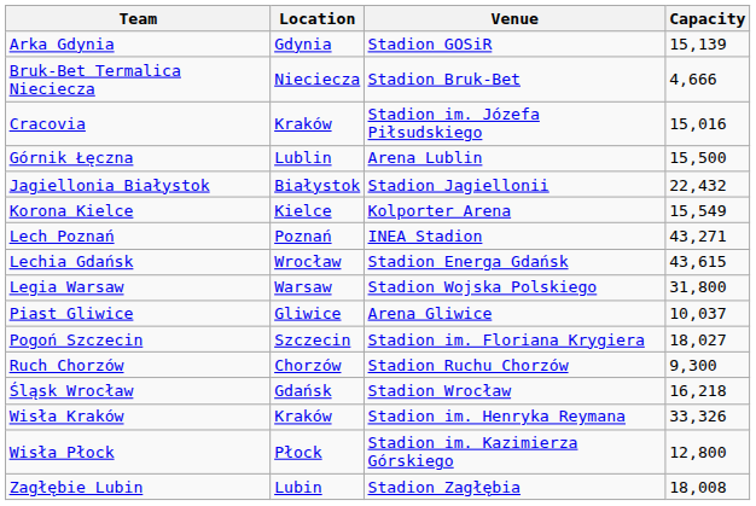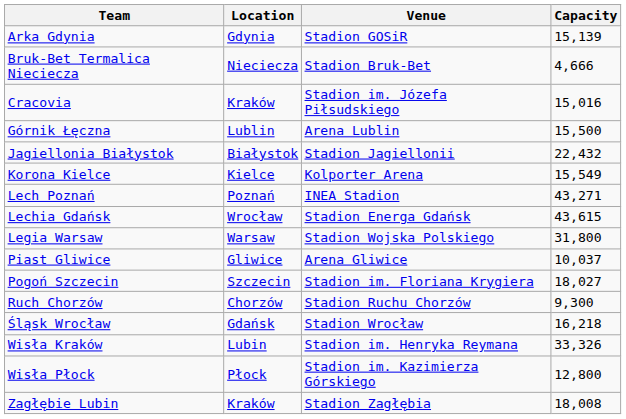 <table class="wikitable sortable" style="text-align: left;">
 <tr>
 <th>Team</th>
 <th>Location</th>
 <th>Venue</th>
 <th>Capacity</th>
 </tr>
 <tr>
 <td><a href='#'>Arka Gdynia</a></td>
 <td><a href='#'>Gdynia</a></td>
 <td><a href='#'>Stadion GOSiR</a></td>
 <td>15,139</td>
 </tr>
 <tr>
 <td><a href='#'>Bruk-Bet Termalica Nieciecza</a></td>
 <td><a href='#'>Nieciecza</a></td>
 <td><a href='#'>Stadion Bruk-Bet</a></td>
 <td>4,666</td>
 </tr>
 <tr>
 <td><a href='#'>Cracovia</a></td>
 <td><a href='#'>Kraków</a></td>
 <td><a href='#'>Stadion im. Józefa Piłsudskiego</a></td>
 <td>15,016</td>
 </tr>
 <tr>
 <td><a href='#'>Górnik Łęczna</a></td>
 <td><a href='#'>Lublin</a></td>
 <td><a href='#'>Arena Lublin</a></td>
 <td>15,500</td>
 </tr>
 <tr>
 <td><a href='#'>Jagiellonia Białystok</a></td>
 <td><a href='#'>Białystok</a></td>
 <td><a href='#'>Stadion Jagiellonii</a></td>
 <td>22,432</td>
 </tr>
 <tr>
 <td><a href='#'>Korona Kielce</a></td>
 <td><a href='#'>Kielce</a></td>
 <td><a href='#'>Kolporter Arena</a></td>
 <td>15,549</td>
 </tr>
 <tr>
 <td><a href='#'>Lech Poznań</a></td>
 <td><a href='#'>Poznań</a></td>
 <td><a href='#'>INEA Stadion</a></td>
 <td>43,271</td>
 </tr>
 <tr>
 <td><a href='#'>Lechia Gdańsk</a></td>
 <td><a href='#'>Wrocław</a></td>
 <td><a href='#'>Stadion Energa Gdańsk</a></td>
 <td>43,615</td>
 </tr>
 <tr>
 <td><a href='#'>Legia Warsaw</a></td>
 <td><a href='#'>Warsaw</a></td>
 <td><a href='#'>Stadion Wojska Polskiego</a></td>
 <td>31,800</td>
 </tr>
 <tr>
 <td><a href='#'>Piast Gliwice</a></td>
 <td><a href='#'>Gliwice</a></td>
 <td><a href='#'>Arena Gliwice</a></td>
 <td>10,037</td>
 </tr>
 <tr>
 <td><a href='#'>Pogoń Szczecin</a></td>
 <td><a href='#'>Szczecin</a></td>
 <td><a href='#'>Stadion im. Floriana Krygiera</a></td>
 <td>18,027</td>
 </tr>
 <tr>
 <td><a href='#'>Ruch Chorzów</a></td>
 <td><a href='#'>Chorzów</a></td>
 <td><a href='#'>Stadion Ruchu Chorzów</a></td>
 <td>9,300</td>
 </tr>
 <tr>
 <td><a href='#'>Śląsk Wrocław</a></td>
 <td><a href='#'>Gdańsk</a></td>
 <td><a href='#'>Stadion Wrocław</a></td>
 <td>16,218</td>
 </tr>
 <tr>
 <td><a href='#'>Wisła Kraków</a></td>
-<td><a href='#'>Kraków</a></td>
+<td><a href='#'>Lubin</a></td>
 <td><a href='#'>Stadion im. Henryka Reymana</a></td>
 <td>33,326</td>
 </tr>
 <tr>
 <td><a href='#'>Wisła Płock</a></td>
 <td><a href='#'>Płock</a></td>
 <td><a href='#'>Stadion im. Kazimierza Górskiego</a></td>
 <td>12,800</td>
 </tr>
 <tr>
 <td><a href='#'>Zagłębie Lubin</a></td>
-<td><a href='#'>Lubin</a></td>
+<td><a href='#'>Kraków</a></td>
 <td><a href='#'>Stadion Zagłębia</a></td>
 <td>18,008</td>
 </tr>
 </table>
